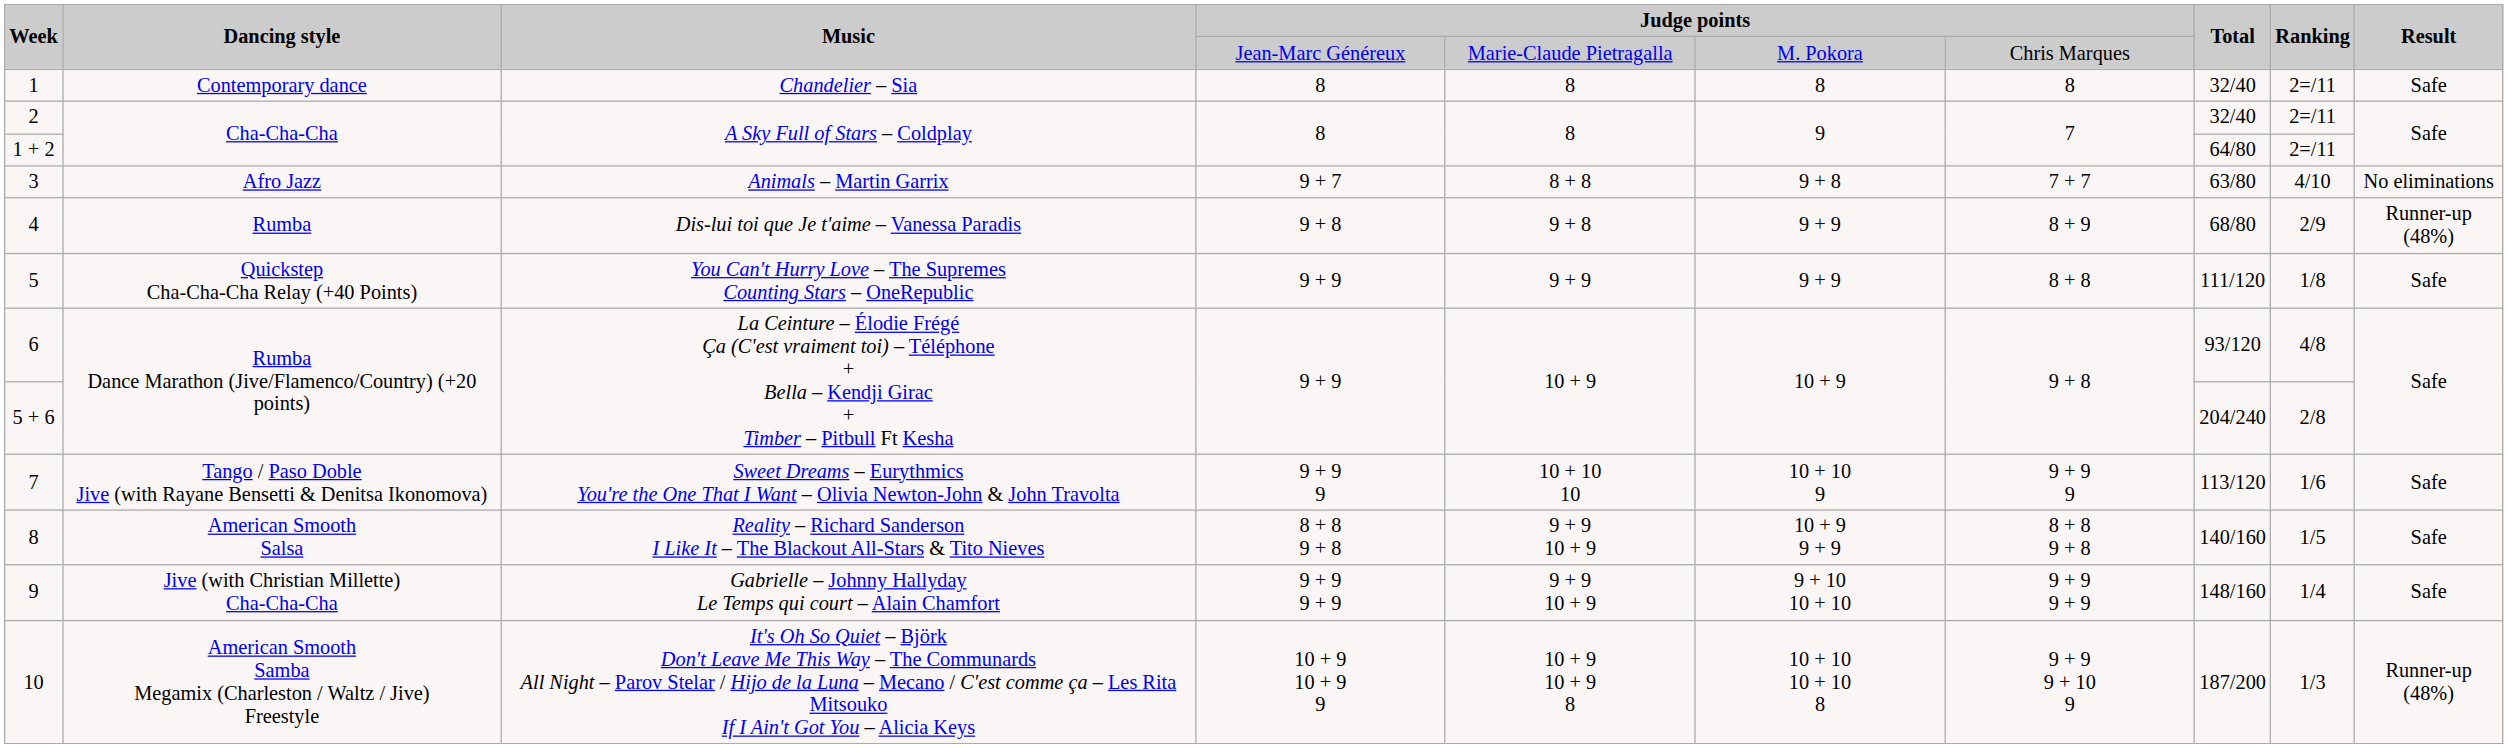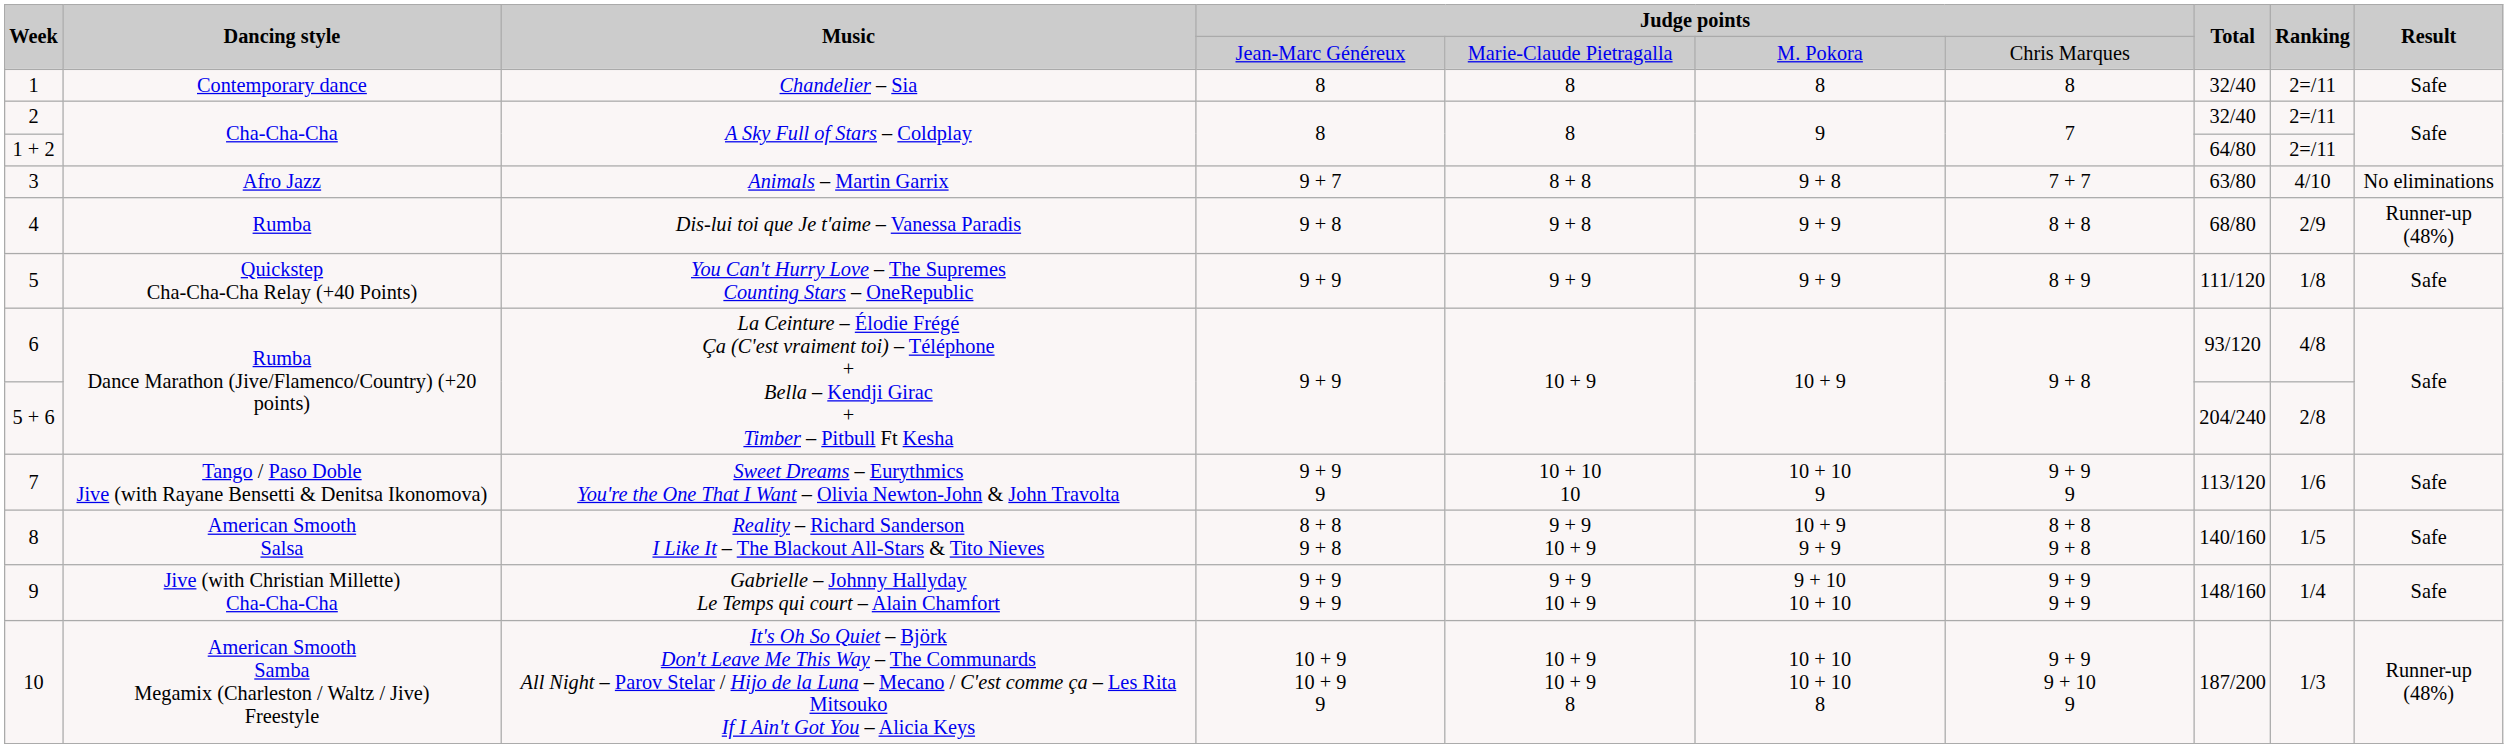 <table class="wikitable">
 <tr style="text-align:Center; background:#ccc; background:#ccc;">
 <td rowspan="2"><strong>Week</strong></td>
 <td rowspan="2"><strong>Dancing style</strong></td>
 <td rowspan="2"><strong>Music</strong></td>
 <td colspan="4"><strong>Judge points</strong></td>
 <td rowspan="2"><strong>Total</strong></td>
 <td rowspan="2"><strong>Ranking</strong></td>
 <td rowspan="2"><strong>Result</strong></td>
 </tr>
 <tr style="text-align:center; background:#ccc; background:#ccc;">
 <td style="width:10%; "><a href='#'>Jean-Marc Généreux</a></td>
 <td style="width:10%; "><a href='#'>Marie-Claude Pietragalla</a></td>
 <td style="width:10%; "><a href='#'>M. Pokora</a></td>
 <td style="width:10%; ">Chris Marques</td>
 </tr>
 <tr style="text-align:center; background:#faf6f6;">
 <td>1</td>
 <td><a href='#'>Contemporary dance</a></td>
 <td><em><a href='#'>Chandelier</a></em> – <a href='#'>Sia</a></td>
 <td>8</td>
 <td>8</td>
 <td>8</td>
 <td>8</td>
 <td>32/40</td>
 <td>2=/11</td>
 <td>Safe</td>
 </tr>
 <tr style="text-align:center; background:#faf6f6;">
 <td>2</td>
 <td rowspan="2"><a href='#'>Cha-Cha-Cha</a></td>
 <td rowspan="2"><em><a href='#'>A Sky Full of Stars</a></em> – <a href='#'>Coldplay</a></td>
 <td rowspan="2">8</td>
 <td rowspan="2">8</td>
 <td rowspan="2">9</td>
 <td rowspan="2">7</td>
 <td>32/40</td>
 <td>2=/11</td>
 <td rowspan="2">Safe</td>
 </tr>
 <tr style="text-align:center; background:#faf6f6;">
 <td>1 + 2</td>
 <td>64/80</td>
 <td>2=/11</td>
 </tr>
 <tr style="text-align:center; background:#faf6f6;">
 <td>3</td>
 <td><a href='#'>Afro Jazz</a></td>
 <td><em><a href='#'>Animals</a></em> – <a href='#'>Martin Garrix</a></td>
 <td>9 + 7</td>
 <td>8 + 8</td>
 <td>9 + 8</td>
 <td>7 + 7</td>
 <td>63/80</td>
 <td>4/10</td>
 <td>No eliminations</td>
 </tr>
 <tr>
 <td style="text-align:center; background:#faf6f6;">4</td>
 <td style="text-align:center; background:#faf6f6;"><a href='#'>Rumba</a></td>
 <td style="text-align:center; background:#faf6f6;"><em>Dis-lui toi que Je t'aime</em> – <a href='#'>Vanessa Paradis</a></td>
 <td style="text-align:center; background:#faf6f6;">9 + 8</td>
 <td style="text-align:center; background:#faf6f6;">9 + 8</td>
 <td style="text-align:center; background:#faf6f6;">9 + 9</td>
-<td style="text-align:center; background:#faf6f6;">8 + 9</td>
+<td style="text-align:center; background:#faf6f6;">8 + 8</td>
 <td style="text-align:center; background:#faf6f6;">68/80</td>
 <td style="text-align:center; background:#faf6f6;">2/9</td>
 <td style="text-align:center; background:#faf6f6;">Runner-up (48%)</td>
 </tr>
 <tr>
 <td style="text-align:center; background:#faf6f6;">5</td>
 <td style="text-align:center; background:#faf6f6;"><a href='#'>Quickstep</a><br>Cha-Cha-Cha Relay (+40 Points)</td>
 <td style="text-align:center; background:#faf6f6;"><em><a href='#'>You Can't Hurry Love</a></em> – <a href='#'>The Supremes</a><br><em><a href='#'>Counting Stars</a></em> – <a href='#'>OneRepublic</a></td>
 <td style="text-align:center; background:#faf6f6;">9 + 9</td>
 <td style="text-align:center; background:#faf6f6;">9 + 9</td>
 <td style="text-align:center; background:#faf6f6;">9 + 9</td>
-<td style="text-align:center; background:#faf6f6;">8 + 8</td>
+<td style="text-align:center; background:#faf6f6;">8 + 9</td>
 <td style="text-align:center; background:#faf6f6;">111/120</td>
 <td style="text-align:center; background:#faf6f6;">1/8</td>
 <td style="text-align:center; background:#faf6f6;">Safe</td>
 </tr>
 <tr style="text-align:center; background:#faf6f6;">
 <td>6</td>
 <td rowspan="2"><a href='#'>Rumba</a><br>Dance Marathon (Jive/Flamenco/Country) (+20 points)</td>
 <td rowspan="2"><em>La Ceinture</em> – <a href='#'>Élodie Frégé</a><br><em>Ça (C'est vraiment toi)</em> – <a href='#'>Téléphone</a><br>+<br><em>Bella</em> – <a href='#'>Kendji Girac</a><br>+<br><em><a href='#'>Timber</a></em> – <a href='#'>Pitbull</a> Ft <a href='#'>Kesha</a></td>
 <td rowspan="2">9 + 9</td>
 <td rowspan="2">10 + 9</td>
 <td rowspan="2">10 + 9</td>
 <td rowspan="2">9 + 8</td>
 <td>93/120</td>
 <td>4/8</td>
 <td rowspan="2">Safe</td>
 </tr>
 <tr style="text-align:center; background:#faf6f6;">
 <td>5 + 6</td>
 <td>204/240</td>
 <td>2/8</td>
 </tr>
 <tr>
 <td style="text-align:center; background:#faf6f6;">7</td>
 <td style="text-align:center; background:#faf6f6;"><a href='#'>Tango</a> / <a href='#'>Paso Doble</a><br><a href='#'>Jive</a> (with Rayane Bensetti & Denitsa Ikonomova)</td>
 <td style="text-align:center; background:#faf6f6;"><em><a href='#'>Sweet Dreams</a></em> – <a href='#'>Eurythmics</a><br><em><a href='#'>You're the One That I Want</a></em> – <a href='#'>Olivia Newton-John</a> & <a href='#'>John Travolta</a></td>
 <td style="text-align:center; background:#faf6f6;">9 + 9<br>9</td>
 <td style="text-align:center; background:#faf6f6;">10 + 10<br>10</td>
 <td style="text-align:center; background:#faf6f6;">10 + 10<br>9</td>
 <td style="text-align:center; background:#faf6f6;">9 + 9<br>9</td>
 <td style="text-align:center; background:#faf6f6;">113/120</td>
 <td style="text-align:center; background:#faf6f6;">1/6</td>
 <td style="text-align:center; background:#faf6f6;">Safe</td>
 </tr>
 <tr>
 <td style="text-align:center; background:#faf6f6;">8</td>
 <td style="text-align:center; background:#faf6f6;"><a href='#'>American Smooth</a><br><a href='#'>Salsa</a></td>
 <td style="text-align:center; background:#faf6f6;"><em><a href='#'>Reality</a></em> – <a href='#'>Richard Sanderson</a><br><em><a href='#'>I Like It</a></em> – <a href='#'>The Blackout All-Stars</a> & <a href='#'>Tito Nieves</a></td>
 <td style="text-align:center; background:#faf6f6;">8 + 8<br>9 + 8</td>
 <td style="text-align:center; background:#faf6f6;">9 + 9<br>10 + 9</td>
 <td style="text-align:center; background:#faf6f6;">10 + 9<br>9 + 9</td>
 <td style="text-align:center; background:#faf6f6;">8 + 8<br>9 + 8</td>
 <td style="text-align:center; background:#faf6f6;">140/160</td>
 <td style="text-align:center; background:#faf6f6;">1/5</td>
 <td style="text-align:center; background:#faf6f6;">Safe</td>
 </tr>
 <tr>
 <td style="text-align:center; background:#faf6f6;">9</td>
 <td style="text-align:center; background:#faf6f6;"><a href='#'>Jive</a> (with Christian Millette)<br><a href='#'>Cha-Cha-Cha</a></td>
 <td style="text-align:center; background:#faf6f6;"><em>Gabrielle</em> – <a href='#'>Johnny Hallyday</a><br><em>Le Temps qui court</em> – <a href='#'>Alain Chamfort</a></td>
 <td style="text-align:center; background:#faf6f6;">9 + 9<br>9 + 9</td>
 <td style="text-align:center; background:#faf6f6;">9 + 9<br>10 + 9</td>
 <td style="text-align:center; background:#faf6f6;">9 + 10<br>10 + 10</td>
 <td style="text-align:center; background:#faf6f6;">9 + 9<br>9 + 9</td>
 <td style="text-align:center; background:#faf6f6;">148/160</td>
 <td style="text-align:center; background:#faf6f6;">1/4</td>
 <td style="text-align:center; background:#faf6f6;">Safe</td>
 </tr>
 <tr>
 <td style="text-align:center; background:#faf6f6;">10</td>
 <td style="text-align:center; background:#faf6f6;"><a href='#'>American Smooth</a><br><a href='#'>Samba</a><br>Megamix (Charleston / Waltz / Jive)<br>Freestyle</td>
 <td style="text-align:center; background:#faf6f6;"><em><a href='#'>It's Oh So Quiet</a></em> – <a href='#'>Björk</a><br><em><a href='#'>Don't Leave Me This Way</a></em> – <a href='#'>The Communards</a><br><em>All Night</em> – <a href='#'>Parov Stelar</a> / <em><a href='#'>Hijo de la Luna</a></em> – <a href='#'>Mecano</a> / <em>C'est comme ça</em> – <a href='#'>Les Rita Mitsouko</a><br><em><a href='#'>If I Ain't Got You</a></em> – <a href='#'>Alicia Keys</a></td>
 <td style="text-align:center; background:#faf6f6;">10 + 9<br>10 + 9<br>9</td>
 <td style="text-align:center; background:#faf6f6;">10 + 9<br>10 + 9<br>8</td>
 <td style="text-align:center; background:#faf6f6;">10 + 10<br>10 + 10<br>8</td>
 <td style="text-align:center; background:#faf6f6;">9 + 9<br>9 + 10<br>9</td>
 <td style="text-align:center; background:#faf6f6;">187/200</td>
 <td style="text-align:center; background:#faf6f6;">1/3</td>
 <td style="text-align:center; background:#faf6f6;">Runner-up (48%)</td>
 </tr>
 <tr>
 </tr>
 </table>
